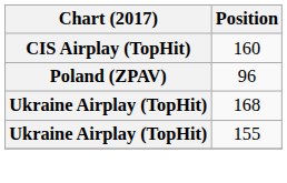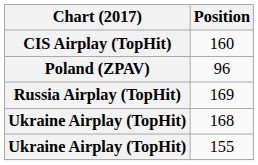 <table class="wikitable plainrowheaders sortable" style="text-align:center">
 <tr>
 <th scope="col">Chart (2017)</th>
 <th scope="col">Position</th>
 </tr>
 <tr>
 <th scope="row">CIS Airplay (TopHit)</th>
 <td>160</td>
 </tr>
 <tr>
 <th scope="row">Poland (ZPAV)</th>
 <td>96</td>
 </tr>
 <tr>
+<th scope="row">Russia Airplay (TopHit)</th>
+<td>169</td>
+</tr>
+<tr>
 <th scope="row">Ukraine Airplay (TopHit)</th>
 <td>168</td>
 </tr>
 <tr>
 <th scope="row">Ukraine Airplay (TopHit)<br></th>
 <td>155</td>
 </tr>
 <tr>
 </tr>
 </table>
